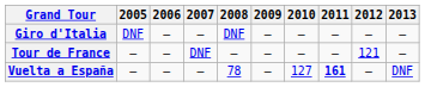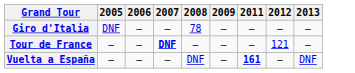 <table class="wikitable plainrowheaders">
 <tr>
 <th scope="col"><a href='#'>Grand Tour</a></th>
 <th scope="col">2005</th>
 <th scope="col">2006</th>
 <th scope="col">2007</th>
 <th scope="col">2008</th>
 <th scope="col">2009</th>
-<th scope="col">2010</th>
 <th scope="col">2011</th>
 <th scope="col">2012</th>
 <th scope="col">2013</th>
 </tr>
 <tr style="text-align:center;">
 <th scope="row"> <a href='#'>Giro d'Italia</a></th>
 <td><a href='#'>DNF</a></td>
 <td>—</td>
 <td>—</td>
-<td><a href='#'>DNF</a></td>
-<td>—</td>
+<td><a href='#'>78</a></td>
 <td>—</td>
 <td>—</td>
 <td>—</td>
 <td>—</td>
 </tr>
 <tr style="text-align:center;">
 <th scope="row"> <a href='#'>Tour de France</a></th>
 <td>—</td>
 <td>—</td>
-<td><a href='#'>DNF</a></td>
-<td>—</td>
+<td><strong><a href='#'>DNF</a></strong></td>
 <td>—</td>
 <td>—</td>
 <td>—</td>
 <td><a href='#'>121</a></td>
 <td>—</td>
 </tr>
 <tr style="text-align:center;">
 <th scope="row"> <a href='#'>Vuelta a España</a></th>
 <td>—</td>
 <td>—</td>
 <td>—</td>
-<td><a href='#'>78</a></td>
+<td><a href='#'>DNF</a></td>
 <td>—</td>
-<td><a href='#'>127</a></td>
 <td><strong><a href='#'>161</a></strong></td>
 <td>—</td>
 <td><a href='#'>DNF</a></td>
 </tr>
 </table>
